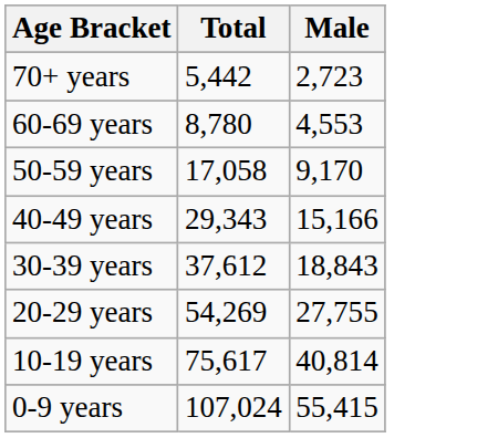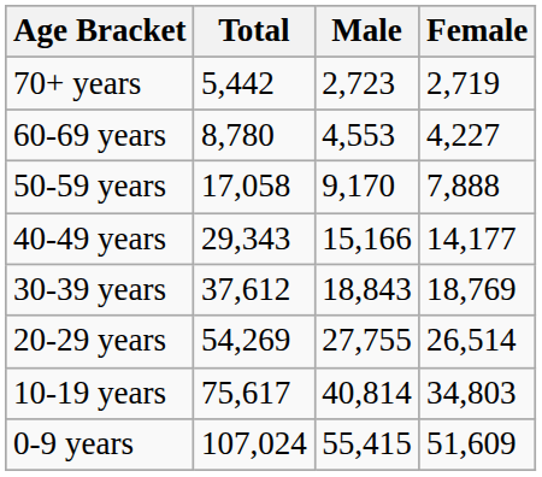 <table class="wikitable">
 <tr>
 <th>Age Bracket</th>
 <th>Total</th>
 <th>Male</th>
+<th>Female</th>
 </tr>
 <tr>
 <td>70+ years</td>
 <td>5,442</td>
 <td>2,723</td>
+<td>2,719</td>
 </tr>
 <tr>
 <td>60-69 years</td>
 <td>8,780</td>
 <td>4,553</td>
+<td>4,227</td>
 </tr>
 <tr>
 <td>50-59 years</td>
 <td>17,058</td>
 <td>9,170</td>
+<td>7,888</td>
 </tr>
 <tr>
 <td>40-49 years</td>
 <td>29,343</td>
 <td>15,166</td>
+<td>14,177</td>
 </tr>
 <tr>
 <td>30-39 years</td>
 <td>37,612</td>
 <td>18,843</td>
+<td>18,769</td>
 </tr>
 <tr>
 <td>20-29 years</td>
 <td>54,269</td>
 <td>27,755</td>
+<td>26,514</td>
 </tr>
 <tr>
 <td>10-19 years</td>
 <td>75,617</td>
 <td>40,814</td>
+<td>34,803</td>
 </tr>
 <tr>
 <td>0-9 years</td>
 <td>107,024</td>
 <td>55,415</td>
+<td>51,609</td>
 </tr>
 </table>
